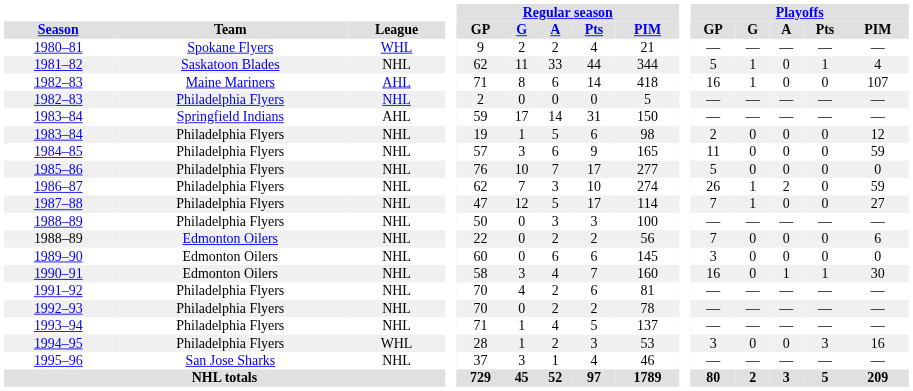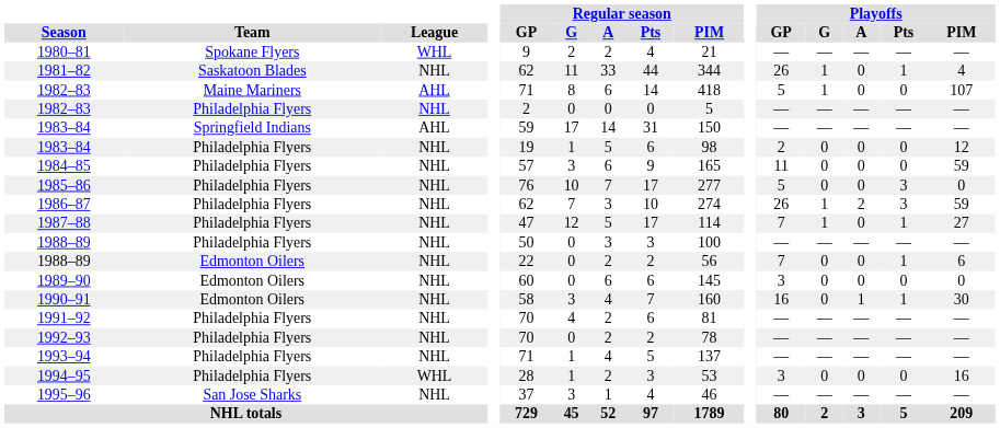 <table border="0" cellpadding="1" cellspacing="0" style="text-align:center; width:65em;">
 <tr style="background:#e0e0e0;">
 <th colspan="3"  bgcolor="#ffffff"> </th>
 <th rowspan="99" bgcolor="#ffffff"> </th>
 <th colspan="5"><a href='#'>Regular season</a></th>
 <th rowspan="99" bgcolor="#ffffff"> </th>
 <th colspan="5"><a href='#'>Playoffs</a></th>
 </tr>
 <tr style="background:#e0e0e0;">
 <th><a href='#'>Season</a></th>
 <th>Team</th>
 <th>League</th>
 <th>GP</th>
 <th><a href='#'>G</a></th>
 <th><a href='#'>A</a></th>
 <th><a href='#'>Pts</a></th>
 <th><a href='#'>PIM</a></th>
 <th>GP</th>
 <th>G</th>
 <th>A</th>
 <th>Pts</th>
 <th>PIM</th>
 </tr>
 <tr>
 <td><a href='#'>1980–81</a></td>
 <td><a href='#'>Spokane Flyers</a></td>
 <td><a href='#'>WHL</a></td>
 <td>9</td>
 <td>2</td>
 <td>2</td>
 <td>4</td>
 <td>21</td>
 <td>—</td>
 <td>—</td>
 <td>—</td>
 <td>—</td>
 <td>—</td>
 </tr>
 <tr bgcolor="#f0f0f0">
 <td><a href='#'>1981–82</a></td>
 <td><a href='#'>Saskatoon Blades</a></td>
 <td>NHL</td>
 <td>62</td>
 <td>11</td>
 <td>33</td>
 <td>44</td>
 <td>344</td>
-<td>5</td>
+<td>26</td>
 <td>1</td>
 <td>0</td>
 <td>1</td>
 <td>4</td>
 </tr>
 <tr>
 <td><a href='#'>1982–83</a></td>
 <td><a href='#'>Maine Mariners</a></td>
 <td><a href='#'>AHL</a></td>
 <td>71</td>
 <td>8</td>
 <td>6</td>
 <td>14</td>
 <td>418</td>
-<td>16</td>
+<td>5</td>
 <td>1</td>
 <td>0</td>
 <td>0</td>
 <td>107</td>
 </tr>
 <tr bgcolor="#f0f0f0">
 <td><a href='#'>1982–83</a></td>
 <td><a href='#'>Philadelphia Flyers</a></td>
 <td><a href='#'>NHL</a></td>
 <td>2</td>
 <td>0</td>
 <td>0</td>
 <td>0</td>
 <td>5</td>
 <td>—</td>
 <td>—</td>
 <td>—</td>
 <td>—</td>
 <td>—</td>
 </tr>
 <tr>
 <td><a href='#'>1983–84</a></td>
 <td><a href='#'>Springfield Indians</a></td>
 <td>AHL</td>
 <td>59</td>
 <td>17</td>
 <td>14</td>
 <td>31</td>
 <td>150</td>
 <td>—</td>
 <td>—</td>
 <td>—</td>
 <td>—</td>
 <td>—</td>
 </tr>
 <tr bgcolor="#f0f0f0">
 <td><a href='#'>1983–84</a></td>
 <td>Philadelphia Flyers</td>
 <td>NHL</td>
 <td>19</td>
 <td>1</td>
 <td>5</td>
 <td>6</td>
 <td>98</td>
 <td>2</td>
 <td>0</td>
 <td>0</td>
 <td>0</td>
 <td>12</td>
 </tr>
 <tr>
 <td><a href='#'>1984–85</a></td>
 <td>Philadelphia Flyers</td>
 <td>NHL</td>
 <td>57</td>
 <td>3</td>
 <td>6</td>
 <td>9</td>
 <td>165</td>
 <td>11</td>
 <td>0</td>
 <td>0</td>
 <td>0</td>
 <td>59</td>
 </tr>
 <tr bgcolor="#f0f0f0">
 <td><a href='#'>1985–86</a></td>
 <td>Philadelphia Flyers</td>
 <td>NHL</td>
 <td>76</td>
 <td>10</td>
 <td>7</td>
 <td>17</td>
 <td>277</td>
 <td>5</td>
 <td>0</td>
 <td>0</td>
-<td>0</td>
+<td>3</td>
 <td>0</td>
 </tr>
 <tr>
 <td><a href='#'>1986–87</a></td>
 <td>Philadelphia Flyers</td>
 <td>NHL</td>
 <td>62</td>
 <td>7</td>
 <td>3</td>
 <td>10</td>
 <td>274</td>
 <td>26</td>
 <td>1</td>
 <td>2</td>
-<td>0</td>
+<td>3</td>
 <td>59</td>
 </tr>
 <tr bgcolor="#f0f0f0">
 <td><a href='#'>1987–88</a></td>
 <td>Philadelphia Flyers</td>
 <td>NHL</td>
 <td>47</td>
 <td>12</td>
 <td>5</td>
 <td>17</td>
 <td>114</td>
 <td>7</td>
 <td>1</td>
 <td>0</td>
-<td>0</td>
+<td>1</td>
 <td>27</td>
 </tr>
 <tr>
 <td><a href='#'>1988–89</a></td>
 <td>Philadelphia Flyers</td>
 <td>NHL</td>
 <td>50</td>
 <td>0</td>
 <td>3</td>
 <td>3</td>
 <td>100</td>
 <td>—</td>
 <td>—</td>
 <td>—</td>
 <td>—</td>
 <td>—</td>
 </tr>
 <tr bgcolor="#f0f0f0">
 <td>1988–89</td>
 <td><a href='#'>Edmonton Oilers</a></td>
 <td>NHL</td>
 <td>22</td>
 <td>0</td>
 <td>2</td>
 <td>2</td>
 <td>56</td>
 <td>7</td>
 <td>0</td>
 <td>0</td>
-<td>0</td>
+<td>1</td>
 <td>6</td>
 </tr>
 <tr>
 <td><a href='#'>1989–90</a></td>
 <td>Edmonton Oilers</td>
 <td>NHL</td>
 <td>60</td>
 <td>0</td>
 <td>6</td>
 <td>6</td>
 <td>145</td>
 <td>3</td>
 <td>0</td>
 <td>0</td>
 <td>0</td>
 <td>0</td>
 </tr>
 <tr bgcolor="#f0f0f0">
 <td><a href='#'>1990–91</a></td>
 <td>Edmonton Oilers</td>
 <td>NHL</td>
 <td>58</td>
 <td>3</td>
 <td>4</td>
 <td>7</td>
 <td>160</td>
 <td>16</td>
 <td>0</td>
 <td>1</td>
 <td>1</td>
 <td>30</td>
 </tr>
 <tr>
 <td><a href='#'>1991–92</a></td>
 <td>Philadelphia Flyers</td>
 <td>NHL</td>
 <td>70</td>
 <td>4</td>
 <td>2</td>
 <td>6</td>
 <td>81</td>
 <td>—</td>
 <td>—</td>
 <td>—</td>
 <td>—</td>
 <td>—</td>
 </tr>
 <tr bgcolor="#f0f0f0">
 <td><a href='#'>1992–93</a></td>
 <td>Philadelphia Flyers</td>
 <td>NHL</td>
 <td>70</td>
 <td>0</td>
 <td>2</td>
 <td>2</td>
 <td>78</td>
 <td>—</td>
 <td>—</td>
 <td>—</td>
 <td>—</td>
 <td>—</td>
 </tr>
 <tr>
 <td><a href='#'>1993–94</a></td>
 <td>Philadelphia Flyers</td>
 <td>NHL</td>
 <td>71</td>
 <td>1</td>
 <td>4</td>
 <td>5</td>
 <td>137</td>
 <td>—</td>
 <td>—</td>
 <td>—</td>
 <td>—</td>
 <td>—</td>
 </tr>
 <tr bgcolor="#f0f0f0">
 <td><a href='#'>1994–95</a></td>
 <td>Philadelphia Flyers</td>
 <td>WHL</td>
 <td>28</td>
 <td>1</td>
 <td>2</td>
 <td>3</td>
 <td>53</td>
 <td>3</td>
 <td>0</td>
 <td>0</td>
-<td>3</td>
+<td>0</td>
 <td>16</td>
 </tr>
 <tr>
 <td><a href='#'>1995–96</a></td>
 <td><a href='#'>San Jose Sharks</a></td>
 <td>NHL</td>
 <td>37</td>
 <td>3</td>
 <td>1</td>
 <td>4</td>
 <td>46</td>
 <td>—</td>
 <td>—</td>
 <td>—</td>
 <td>—</td>
 <td>—</td>
 </tr>
 <tr bgcolor="#e0e0e0">
 <th colspan="3">NHL totals</th>
 <th>729</th>
 <th>45</th>
 <th>52</th>
 <th>97</th>
 <th>1789</th>
 <th>80</th>
 <th>2</th>
 <th>3</th>
 <th>5</th>
 <th>209</th>
 </tr>
 </table>
